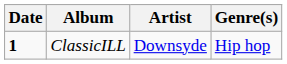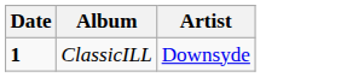 <table class="wikitable">
 <tr>
 <th>Date</th>
 <th>Album</th>
 <th>Artist</th>
-<th>Genre(s)</th>
 </tr>
 <tr>
 <td><strong>1</strong></td>
 <td><em>ClassicILL</em></td>
 <td><a href='#'>Downsyde</a></td>
-<td><a href='#'>Hip hop</a></td>
 </tr>
 </table>
